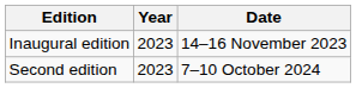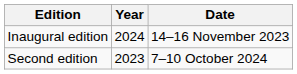 <table class="wikitable">
 <tr>
 <th>Edition</th>
 <th>Year</th>
 <th>Date</th>
 </tr>
 <tr>
 <td>Inaugural edition</td>
-<td>2023</td>
+<td>2024</td>
 <td>14–16 November 2023</td>
 </tr>
 <tr>
 <td>Second edition</td>
 <td>2023</td>
 <td>7–10 October 2024</td>
 </tr>
 </table>
